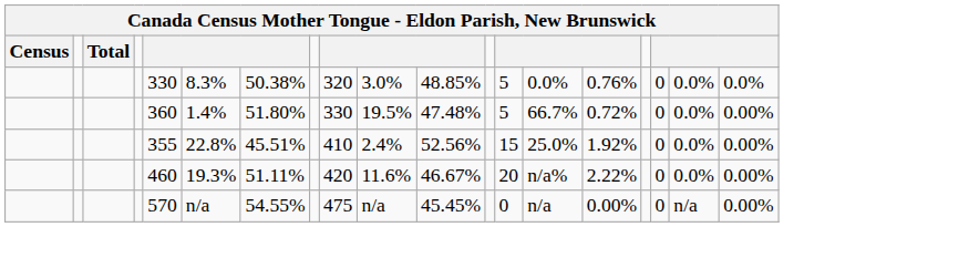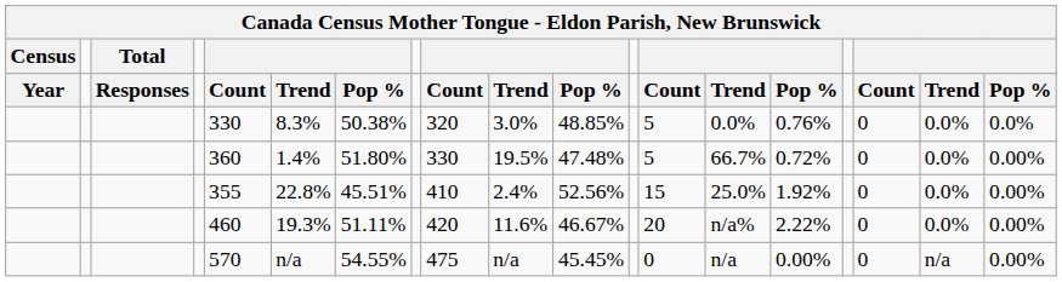 <table class="wikitable">
 <tr>
 <th colspan="19">Canada Census Mother Tongue - Eldon Parish, New Brunswick</th>
 </tr>
 <tr>
 <th>Census</th>
 <td></td>
 <th>Total</th>
 <td colspan="1"></td>
 <th colspan="3"></th>
 <td colspan="1"></td>
 <th colspan="3"></th>
 <td colspan="1"></td>
 <th colspan="3"></th>
 <td colspan="1"></td>
 <th colspan="3"></th>
+</tr>
+<tr>
+<th>Year</th>
+<td></td>
+<th>Responses</th>
+<td></td>
+<th>Count</th>
+<th>Trend</th>
+<th>Pop %</th>
+<td></td>
+<th>Count</th>
+<th>Trend</th>
+<th>Pop %</th>
+<td></td>
+<th>Count</th>
+<th>Trend</th>
+<th>Pop %</th>
+<td></td>
+<th>Count</th>
+<th>Trend</th>
+<th>Pop %</th>
 </tr>
 <tr>
 <td></td>
 <td></td>
 <td></td>
 <td></td>
 <td>330</td>
 <td> 8.3%</td>
 <td>50.38%</td>
 <td></td>
 <td>320</td>
 <td> 3.0%</td>
 <td>48.85%</td>
 <td></td>
 <td>5</td>
 <td> 0.0%</td>
 <td>0.76%</td>
 <td></td>
 <td>0</td>
 <td> 0.0%</td>
 <td>0.0%</td>
 </tr>
 <tr>
 <td></td>
 <td></td>
 <td></td>
 <td></td>
 <td>360</td>
 <td> 1.4%</td>
 <td>51.80%</td>
 <td></td>
 <td>330</td>
 <td> 19.5%</td>
 <td>47.48%</td>
 <td></td>
 <td>5</td>
 <td> 66.7%</td>
 <td>0.72%</td>
 <td></td>
 <td>0</td>
 <td> 0.0%</td>
 <td>0.00%</td>
 </tr>
 <tr>
 <td></td>
 <td></td>
 <td></td>
 <td></td>
 <td>355</td>
 <td> 22.8%</td>
 <td>45.51%</td>
 <td></td>
 <td>410</td>
 <td> 2.4%</td>
 <td>52.56%</td>
 <td></td>
 <td>15</td>
 <td> 25.0%</td>
 <td>1.92%</td>
 <td></td>
 <td>0</td>
 <td> 0.0%</td>
 <td>0.00%</td>
 </tr>
 <tr>
 <td></td>
 <td></td>
 <td></td>
 <td></td>
 <td>460</td>
 <td> 19.3%</td>
 <td>51.11%</td>
 <td></td>
 <td>420</td>
 <td> 11.6%</td>
 <td>46.67%</td>
 <td></td>
 <td>20</td>
 <td> n/a%</td>
 <td>2.22%</td>
 <td></td>
 <td>0</td>
 <td> 0.0%</td>
 <td>0.00%</td>
 </tr>
 <tr>
 <td></td>
 <td></td>
 <td></td>
 <td></td>
 <td>570</td>
 <td>n/a</td>
 <td>54.55%</td>
 <td></td>
 <td>475</td>
 <td>n/a</td>
 <td>45.45%</td>
 <td></td>
 <td>0</td>
 <td>n/a</td>
 <td>0.00%</td>
 <td></td>
 <td>0</td>
 <td>n/a</td>
 <td>0.00%</td>
 </tr>
 </table>
